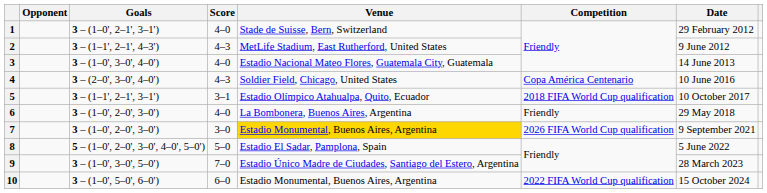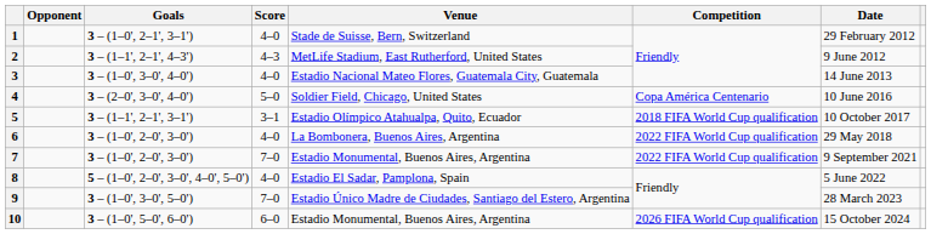 <table class="wikitable sortable">
 <tr>
 <th></th>
 <th>Opponent</th>
 <th>Goals</th>
 <th>Score</th>
 <th>Venue</th>
 <th>Competition</th>
 <th>Date</th>
 <th class="unsortable"></th>
 </tr>
 <tr>
 <th style="text-align: center">1</th>
 <td data-sort-value="Switzerland"></td>
 <td data-sort-value="15"><strong>3</strong> – (1–0', 2–1', 3–1')</td>
 <td style="text-align: center" data-sort-value="1">4–0</td>
 <td><a href='#'>Stade de Suisse</a>, <a href='#'>Bern</a>, Switzerland</td>
 <td rowspan="3"><a href='#'>Friendly</a></td>
 <td>29 February 2012</td>
 <td style="text-align: center"></td>
 </tr>
 <tr>
 <th style="text-align: center">2</th>
 <td data-sort-value="Brazil"></td>
 <td data-sort-value="29"><strong>3</strong> – (1–1', 2–1', 4–3')</td>
 <td style="text-align: center" data-sort-value="1">4–3</td>
 <td><a href='#'>MetLife Stadium</a>, <a href='#'>East Rutherford</a>, United States</td>
 <td>9 June 2012</td>
 <td style="text-align: center"></td>
 </tr>
 <tr>
 <th style="text-align: center">3</th>
 <td data-sort-value="Guatemala"></td>
 <td data-sort-value="29"><strong>3</strong> – (1–0', 3–0', 4–0')</td>
 <td style="text-align: center" data-sort-value="1">4–0</td>
 <td><a href='#'>Estadio Nacional Mateo Flores</a>, <a href='#'>Guatemala City</a>, Guatemala</td>
 <td>14 June 2013</td>
 <td style="text-align: center"></td>
 </tr>
 <tr>
 <th style="text-align: center">4</th>
 <td data-sort-value="Panama"></td>
 <td data-sort-value="45"><strong>3</strong> – (2–0', 3–0', 4–0')</td>
-<td style="text-align: center" data-sort-value="1">4–3</td>
+<td style="text-align: center" data-sort-value="6">5–0</td>
 <td><a href='#'>Soldier Field</a>, <a href='#'>Chicago</a>, United States</td>
 <td><a href='#'>Copa América Centenario</a></td>
 <td>10 June 2016</td>
 <td style="text-align: center"></td>
 </tr>
 <tr>
 <th style="text-align: center">5</th>
 <td data-sort-value="Ecuador"></td>
 <td data-sort-value="62"><strong>3</strong> – (1–1', 2–1', 3–1')</td>
 <td style="text-align: center" data-sort-value="4">3–1</td>
 <td><a href='#'>Estadio Olímpico Atahualpa</a>, <a href='#'>Quito</a>, Ecuador</td>
 <td><a href='#'>2018 FIFA World Cup qualification</a></td>
 <td>10 October 2017</td>
 <td style="text-align: center"></td>
 </tr>
 <tr>
 <th style="text-align: center">6</th>
 <td data-sort-value="Haiti"></td>
 <td data-sort-value="84"><strong>3</strong> – (1–0', 2–0', 3–0')</td>
 <td style="text-align: center" data-sort-value="0">4–0</td>
 <td><a href='#'>La Bombonera</a>, <a href='#'>Buenos Aires</a>, Argentina</td>
-<td>Friendly</td>
+<td><a href='#'>2022 FIFA World Cup qualification</a></td>
 <td>29 May 2018</td>
 <td style="text-align: center"></td>
 </tr>
 <tr>
 <th style="text-align: center">7</th>
 <td data-sort-value="Bolivia"></td>
 <td data-sort-value="84"><strong>3</strong> – (1–0', 2–0', 3–0')</td>
-<td style="text-align: center" data-sort-value="0">3–0</td>
-<td style="background: gold;"><a href='#'>Estadio Monumental</a>, Buenos Aires, Argentina</td>
-<td><a href='#'> 2026 FIFA World Cup qualification</a></td>
+<td style="text-align: center" data-sort-value="0">7–0</td>
+<td><a href='#'>Estadio Monumental</a>, Buenos Aires, Argentina</td>
+<td><a href='#'>2022 FIFA World Cup qualification</a></td>
 <td>9 September 2021</td>
 <td style="text-align: center"></td>
 </tr>
 <tr>
 <th style="text-align: center">8</th>
 <td data-sort-value="Estonia"></td>
 <td data-sort-value="84"><strong>5</strong> – (1–0', 2–0', 3–0', 4–0', 5–0')</td>
-<td style="text-align: center" data-sort-value="0">5–0</td>
+<td style="text-align: center" data-sort-value="0">4–0</td>
 <td><a href='#'>Estadio El Sadar</a>, <a href='#'>Pamplona</a>, Spain</td>
 <td rowspan="2">Friendly</td>
 <td>5 June 2022</td>
 <td style="text-align: center"></td>
 </tr>
 <tr>
 <th style="text-align: center">9</th>
 <td data-sort-value="Curaçao"></td>
 <td data-sort-value="84"><strong>3</strong> – (1–0', 3–0', 5–0')</td>
 <td style="text-align: center" data-sort-value="0">7–0</td>
 <td><a href='#'>Estadio Único Madre de Ciudades</a>, <a href='#'>Santiago del Estero</a>, Argentina</td>
 <td>28 March 2023</td>
 <td style="text-align: center"></td>
 </tr>
 <tr>
 <th style="text-align: center">10</th>
 <td data-sort-value="Curaçao"></td>
 <td data-sort-value="84"><strong>3</strong> – (1–0', 5–0', 6–0')</td>
 <td style="text-align: center" data-sort-value="0">6–0</td>
 <td>Estadio Monumental, Buenos Aires, Argentina</td>
-<td><a href='#'>2022 FIFA World Cup qualification</a></td>
+<td><a href='#'> 2026 FIFA World Cup qualification</a></td>
 <td>15 October 2024</td>
 <td style="text-align: center"></td>
 </tr>
 </table>
